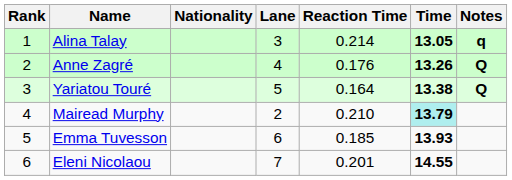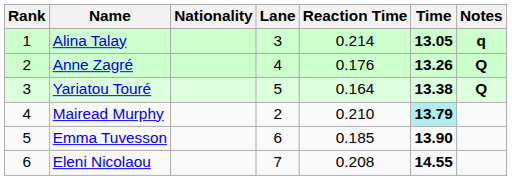 <table class="wikitable sortable" style="text-align:center">
 <tr>
 <th>Rank</th>
 <th>Name</th>
 <th>Nationality</th>
 <th>Lane</th>
 <th>Reaction Time</th>
 <th>Time</th>
 <th>Notes</th>
 </tr>
 <tr bgcolor=ccffcc>
 <td>1</td>
 <td align=left><a href='#'>Alina Talay</a></td>
 <td align=left></td>
 <td>3</td>
 <td>0.214</td>
 <td><strong>13.05</strong></td>
 <td><strong>q</strong></td>
 </tr>
 <tr bgcolor=ccffcc>
 <td>2</td>
 <td align=left><a href='#'>Anne Zagré</a></td>
 <td align=left></td>
 <td>4</td>
 <td>0.176</td>
 <td><strong>13.26</strong></td>
 <td><strong>Q</strong></td>
 </tr>
 <tr bgcolor=ddffdd>
 <td>3</td>
 <td align=left><a href='#'>Yariatou Touré</a></td>
 <td align=left></td>
 <td>5</td>
 <td>0.164</td>
 <td><strong>13.38</strong></td>
 <td><strong>Q</strong></td>
 </tr>
 <tr>
 <td>4</td>
 <td align=left><a href='#'>Mairead Murphy</a></td>
 <td align=left></td>
 <td>2</td>
 <td>0.210</td>
 <td style="background: paleturquoise;"><strong>13.79</strong></td>
 <td></td>
 </tr>
 <tr>
 <td>5</td>
 <td align=left><a href='#'>Emma Tuvesson</a></td>
 <td align=left></td>
 <td>6</td>
 <td>0.185</td>
-<td><strong>13.93</strong></td>
+<td><strong>13.90</strong></td>
 <td></td>
 </tr>
 <tr>
 <td>6</td>
 <td align=left><a href='#'>Eleni Nicolaou</a></td>
 <td align=left></td>
 <td>7</td>
-<td>0.201</td>
+<td>0.208</td>
 <td><strong>14.55</strong></td>
 <td></td>
 </tr>
 </table>
